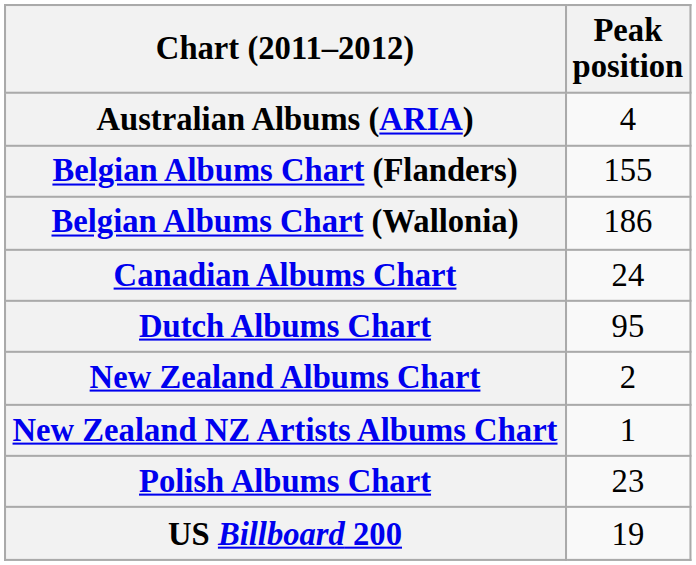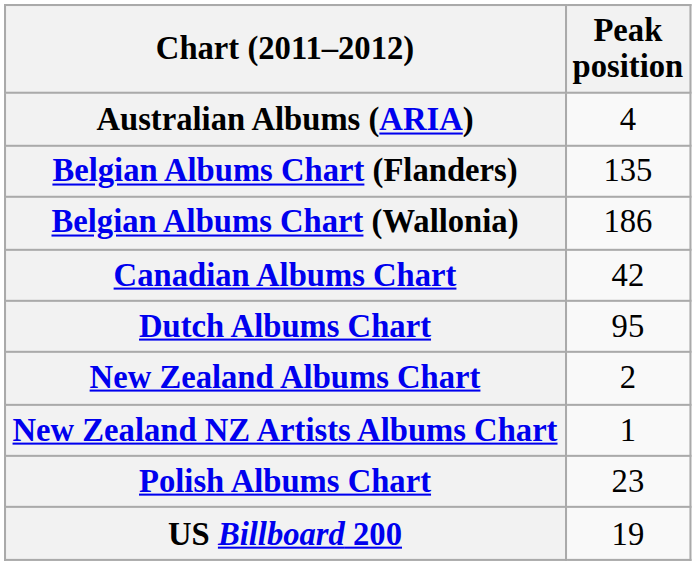 <table class="wikitable sortable plainrowheaders">
 <tr>
 <th scope="col">Chart (2011–2012)</th>
 <th scope="col">Peak<br>position</th>
 </tr>
 <tr>
 <th scope="row">Australian Albums (<a href='#'>ARIA</a>)</th>
 <td style="text-align:center;">4</td>
 </tr>
 <tr>
 <th scope="row"><a href='#'>Belgian Albums Chart</a> (Flanders)</th>
-<td style="text-align:center;">155</td>
+<td style="text-align:center;">135</td>
 </tr>
 <tr>
 <th scope="row"><a href='#'>Belgian Albums Chart</a> (Wallonia)</th>
 <td style="text-align:center;">186</td>
 </tr>
 <tr>
 <th scope="row"><a href='#'>Canadian Albums Chart</a></th>
-<td style="text-align:center;">24</td>
+<td style="text-align:center;">42</td>
 </tr>
 <tr>
 <th scope="row"><a href='#'>Dutch Albums Chart</a></th>
 <td style="text-align:center;">95</td>
 </tr>
 <tr>
 <th scope="row"><a href='#'>New Zealand Albums Chart</a></th>
 <td style="text-align:center;">2</td>
 </tr>
 <tr>
 <th scope="row"><a href='#'>New Zealand NZ Artists Albums Chart</a></th>
 <td style="text-align:center;">1</td>
 </tr>
 <tr>
 <th scope="row"><a href='#'>Polish Albums Chart</a></th>
 <td style="text-align:center;">23</td>
 </tr>
 <tr>
 <th scope="row">US <a href='#'><em>Billboard</em> 200</a></th>
 <td style="text-align:center;">19</td>
 </tr>
 </table>
